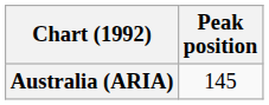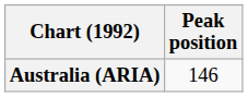 <table class="wikitable sortable plainrowheaders" style="text-align:center">
 <tr>
 <th scope="col">Chart (1992)</th>
 <th scope="col">Peak<br>position</th>
 </tr>
 <tr>
 <th scope="row">Australia (ARIA)</th>
-<td>145</td>
+<td>146</td>
 </tr>
 </table>
